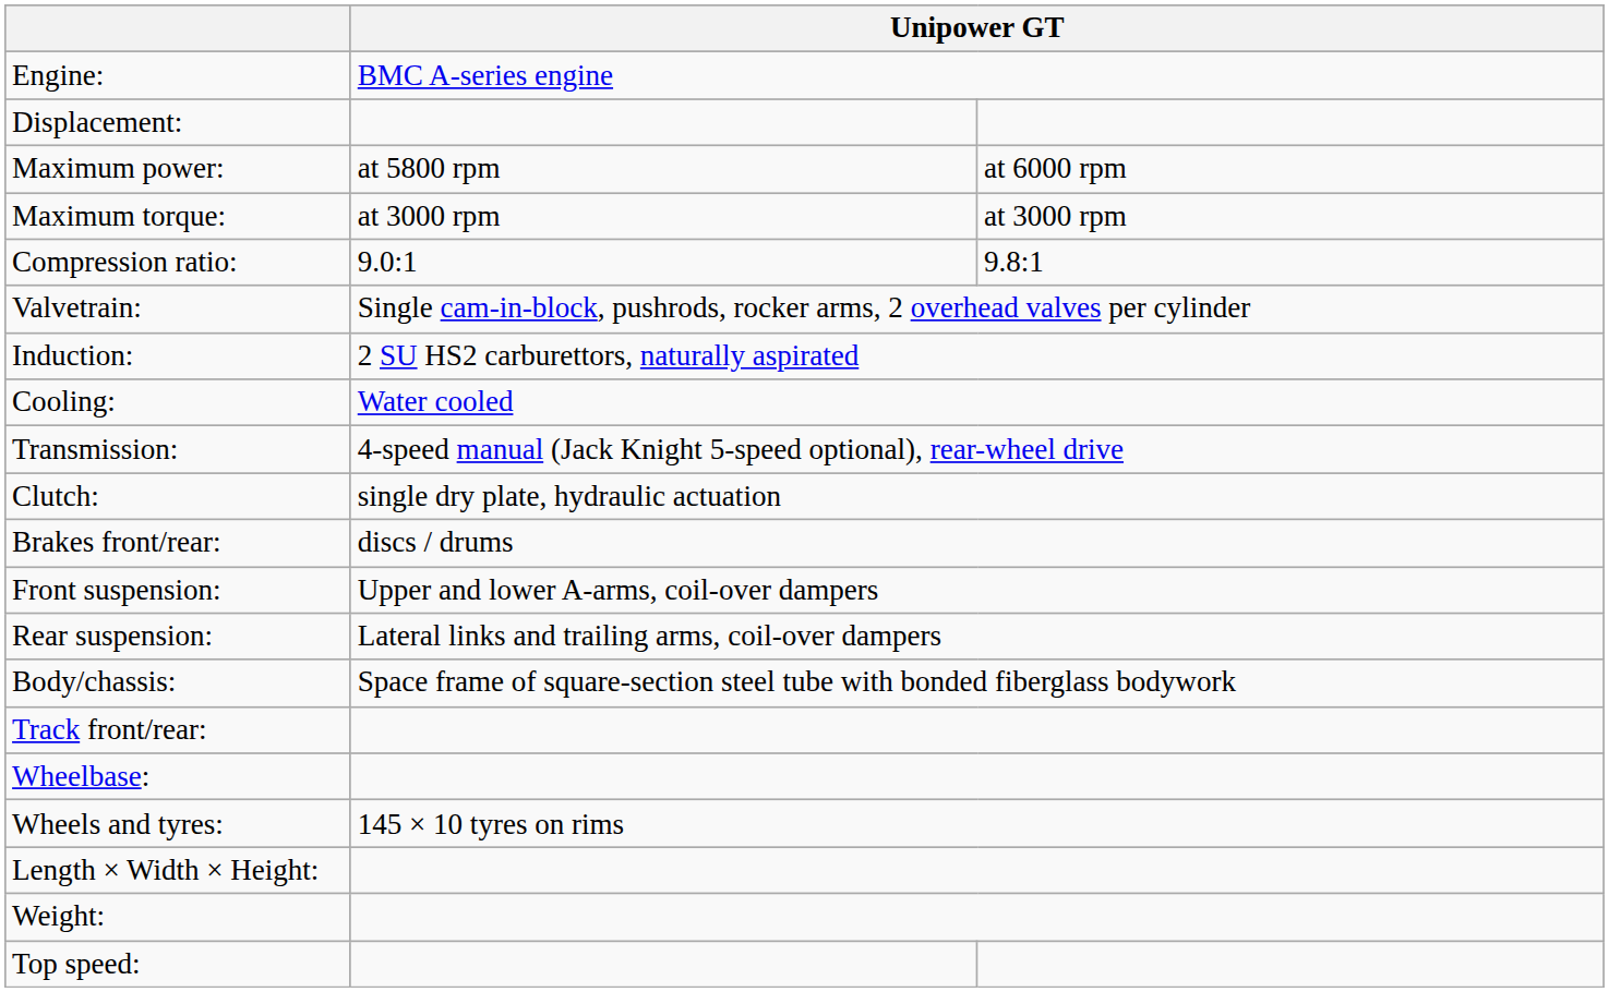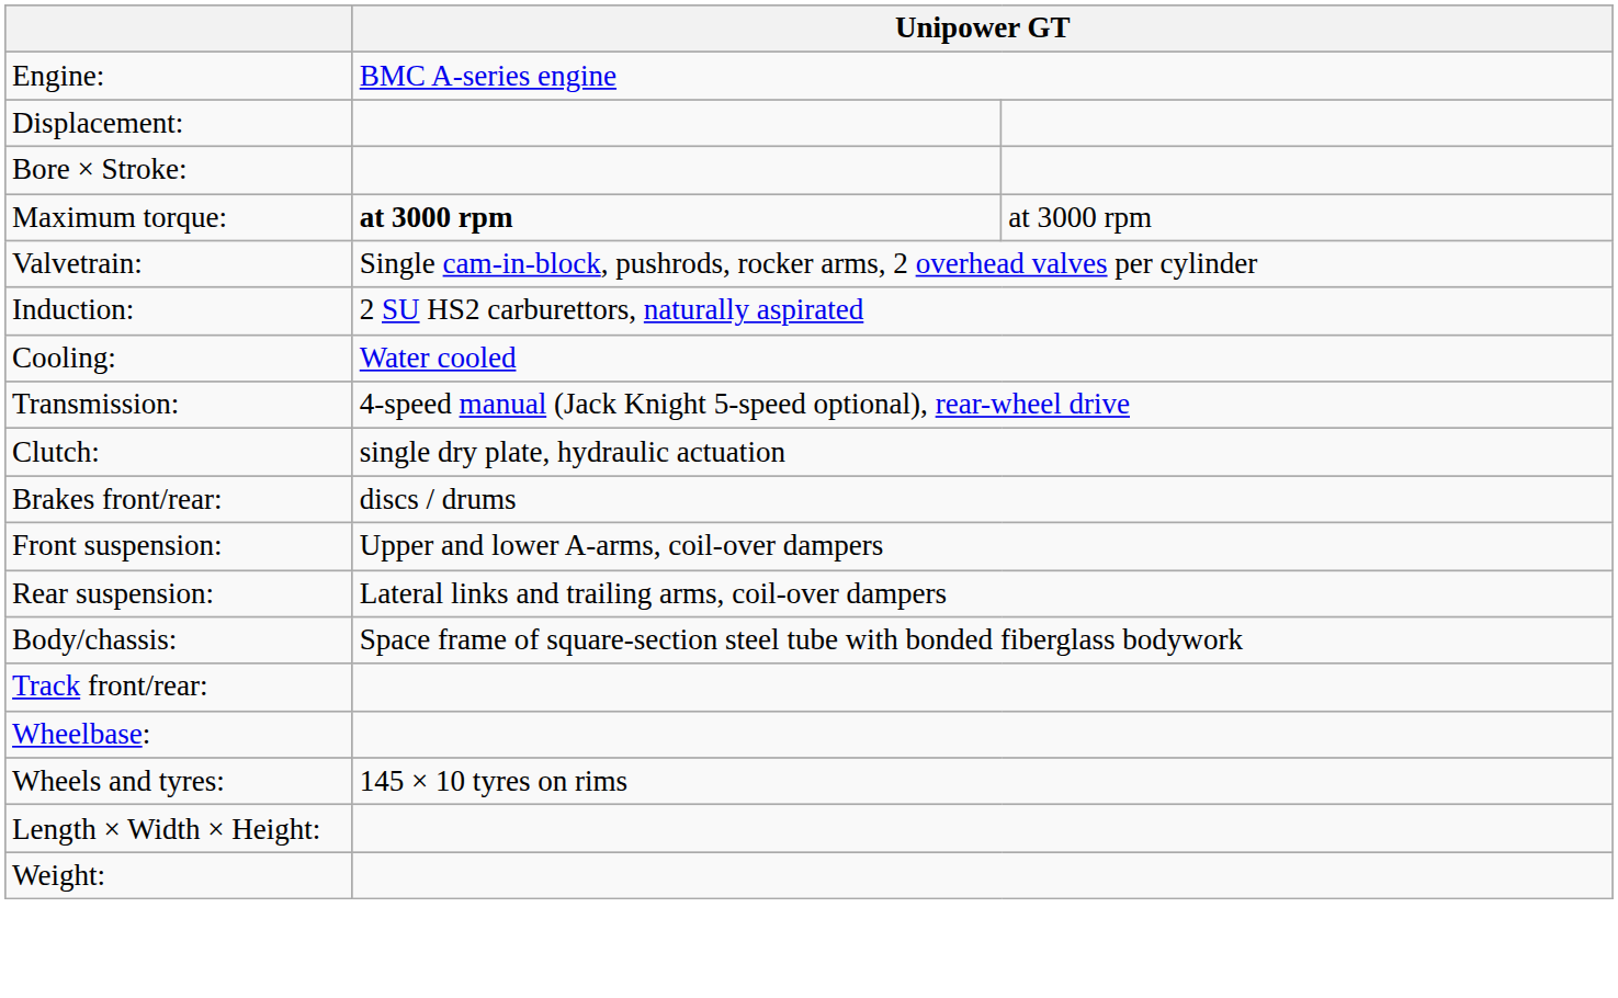 <table class="wikitable defaultcenter col1left">
 <tr>
 <th width="180"></th>
 <th width="720" colspan="2">Unipower GT</th>
 </tr>
 <tr>
 <td>Engine: </td>
 <td colspan="2"><a href='#'>BMC A-series engine</a></td>
 </tr>
 <tr>
 <td>Displacement: </td>
 <td></td>
 <td></td>
 </tr>
 <tr>
-<td>Maximum power: </td>
-<td> at 5800 rpm</td>
-<td> at 6000 rpm</td>
+<td>Bore × Stroke: </td>
+<td></td>
+<td></td>
 </tr>
 <tr>
 <td>Maximum torque: </td>
+<td><strong> at 3000 rpm</strong></td>
 <td> at 3000 rpm</td>
-<td> at 3000 rpm</td>
-</tr>
-<tr>
-<td>Compression ratio: </td>
-<td>9.0:1</td>
-<td>9.8:1</td>
 </tr>
 <tr>
 <td>Valvetrain: </td>
 <td colspan="2">Single <a href='#'>cam-in-block</a>, pushrods, rocker arms, 2 <a href='#'>overhead valves</a> per cylinder</td>
 </tr>
 <tr>
 <td>Induction: </td>
 <td colspan="2">2 <a href='#'>SU</a> HS2 carburettors, <a href='#'>naturally aspirated</a></td>
 </tr>
 <tr>
 <td>Cooling: </td>
 <td colspan="2"><a href='#'>Water cooled</a></td>
 </tr>
 <tr>
 <td>Transmission: </td>
 <td colspan="2">4-speed <a href='#'>manual</a> (Jack Knight 5-speed optional), <a href='#'>rear-wheel drive</a></td>
 </tr>
 <tr>
 <td>Clutch: </td>
 <td colspan="2"> single dry plate, hydraulic actuation</td>
 </tr>
 <tr>
 <td>Brakes front/rear: </td>
 <td colspan="2"> discs /  drums</td>
 </tr>
 <tr>
 <td>Front suspension: </td>
 <td colspan="2">Upper and lower A-arms, coil-over dampers</td>
 </tr>
 <tr>
 <td>Rear suspension: </td>
 <td colspan="2">Lateral links and trailing arms, coil-over dampers</td>
 </tr>
 <tr>
 <td>Body/chassis: </td>
 <td colspan="2">Space frame of square-section steel tube with bonded fiberglass bodywork</td>
 </tr>
 <tr>
 <td><a href='#'>Track</a> front/rear: </td>
 <td colspan="2"></td>
 </tr>
 <tr>
 <td><a href='#'>Wheelbase</a>: </td>
 <td colspan="2"></td>
 </tr>
 <tr>
 <td>Wheels and tyres: </td>
 <td colspan="2">145 × 10 tyres on  rims</td>
 </tr>
 <tr>
 <td>Length × Width × Height: </td>
 <td colspan="2"></td>
 </tr>
 <tr>
 <td>Weight: </td>
 <td colspan="2"></td>
 </tr>
-<tr>
-<td>Top speed: </td>
-<td></td>
-<td></td>
-</tr>
 </table>
